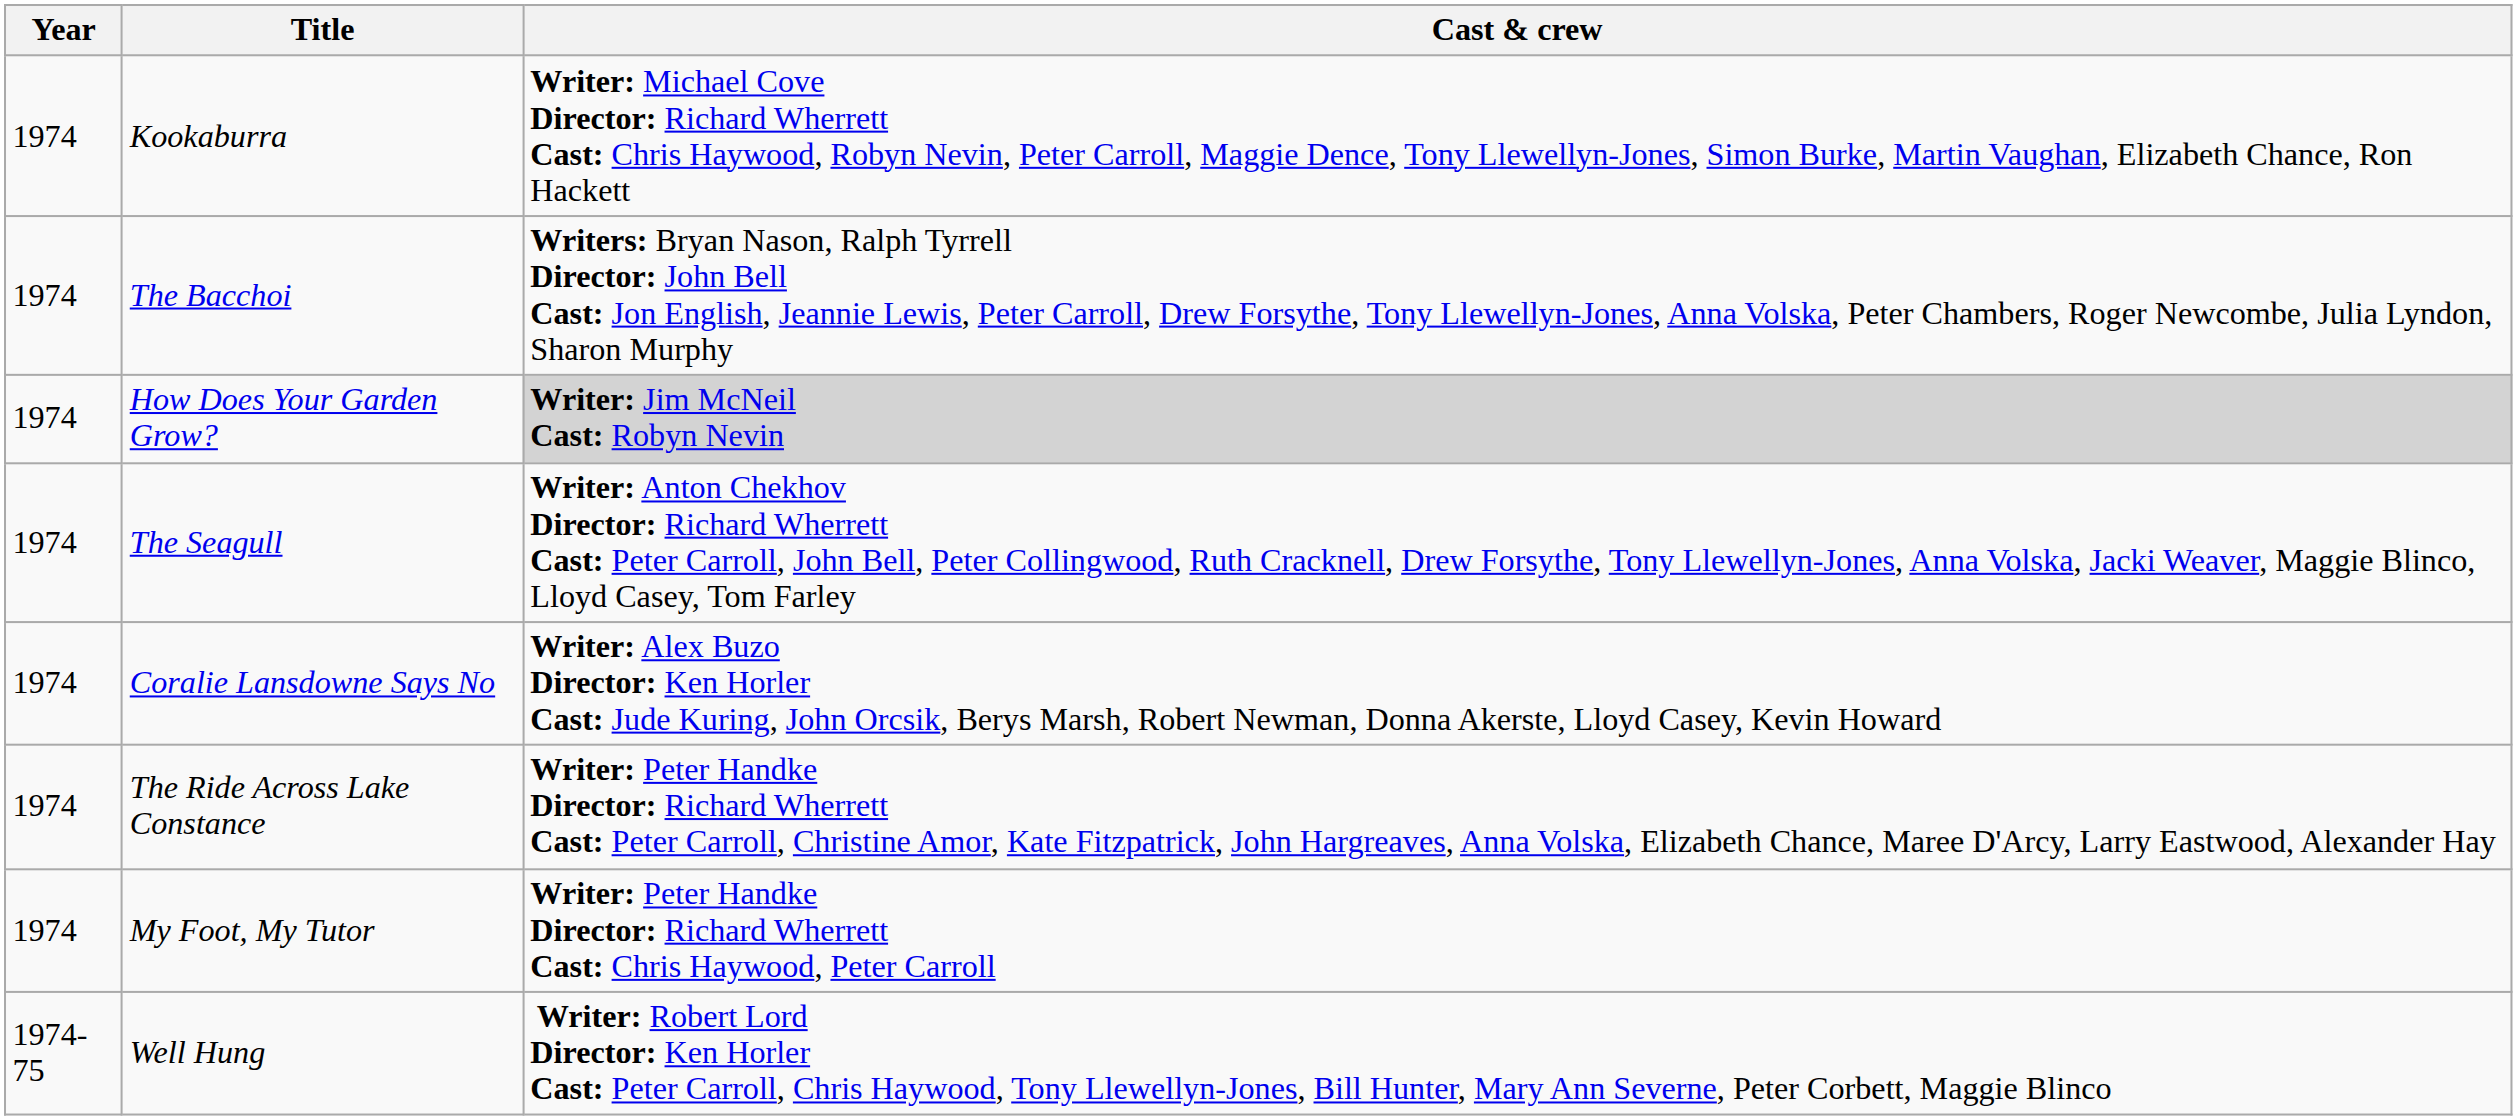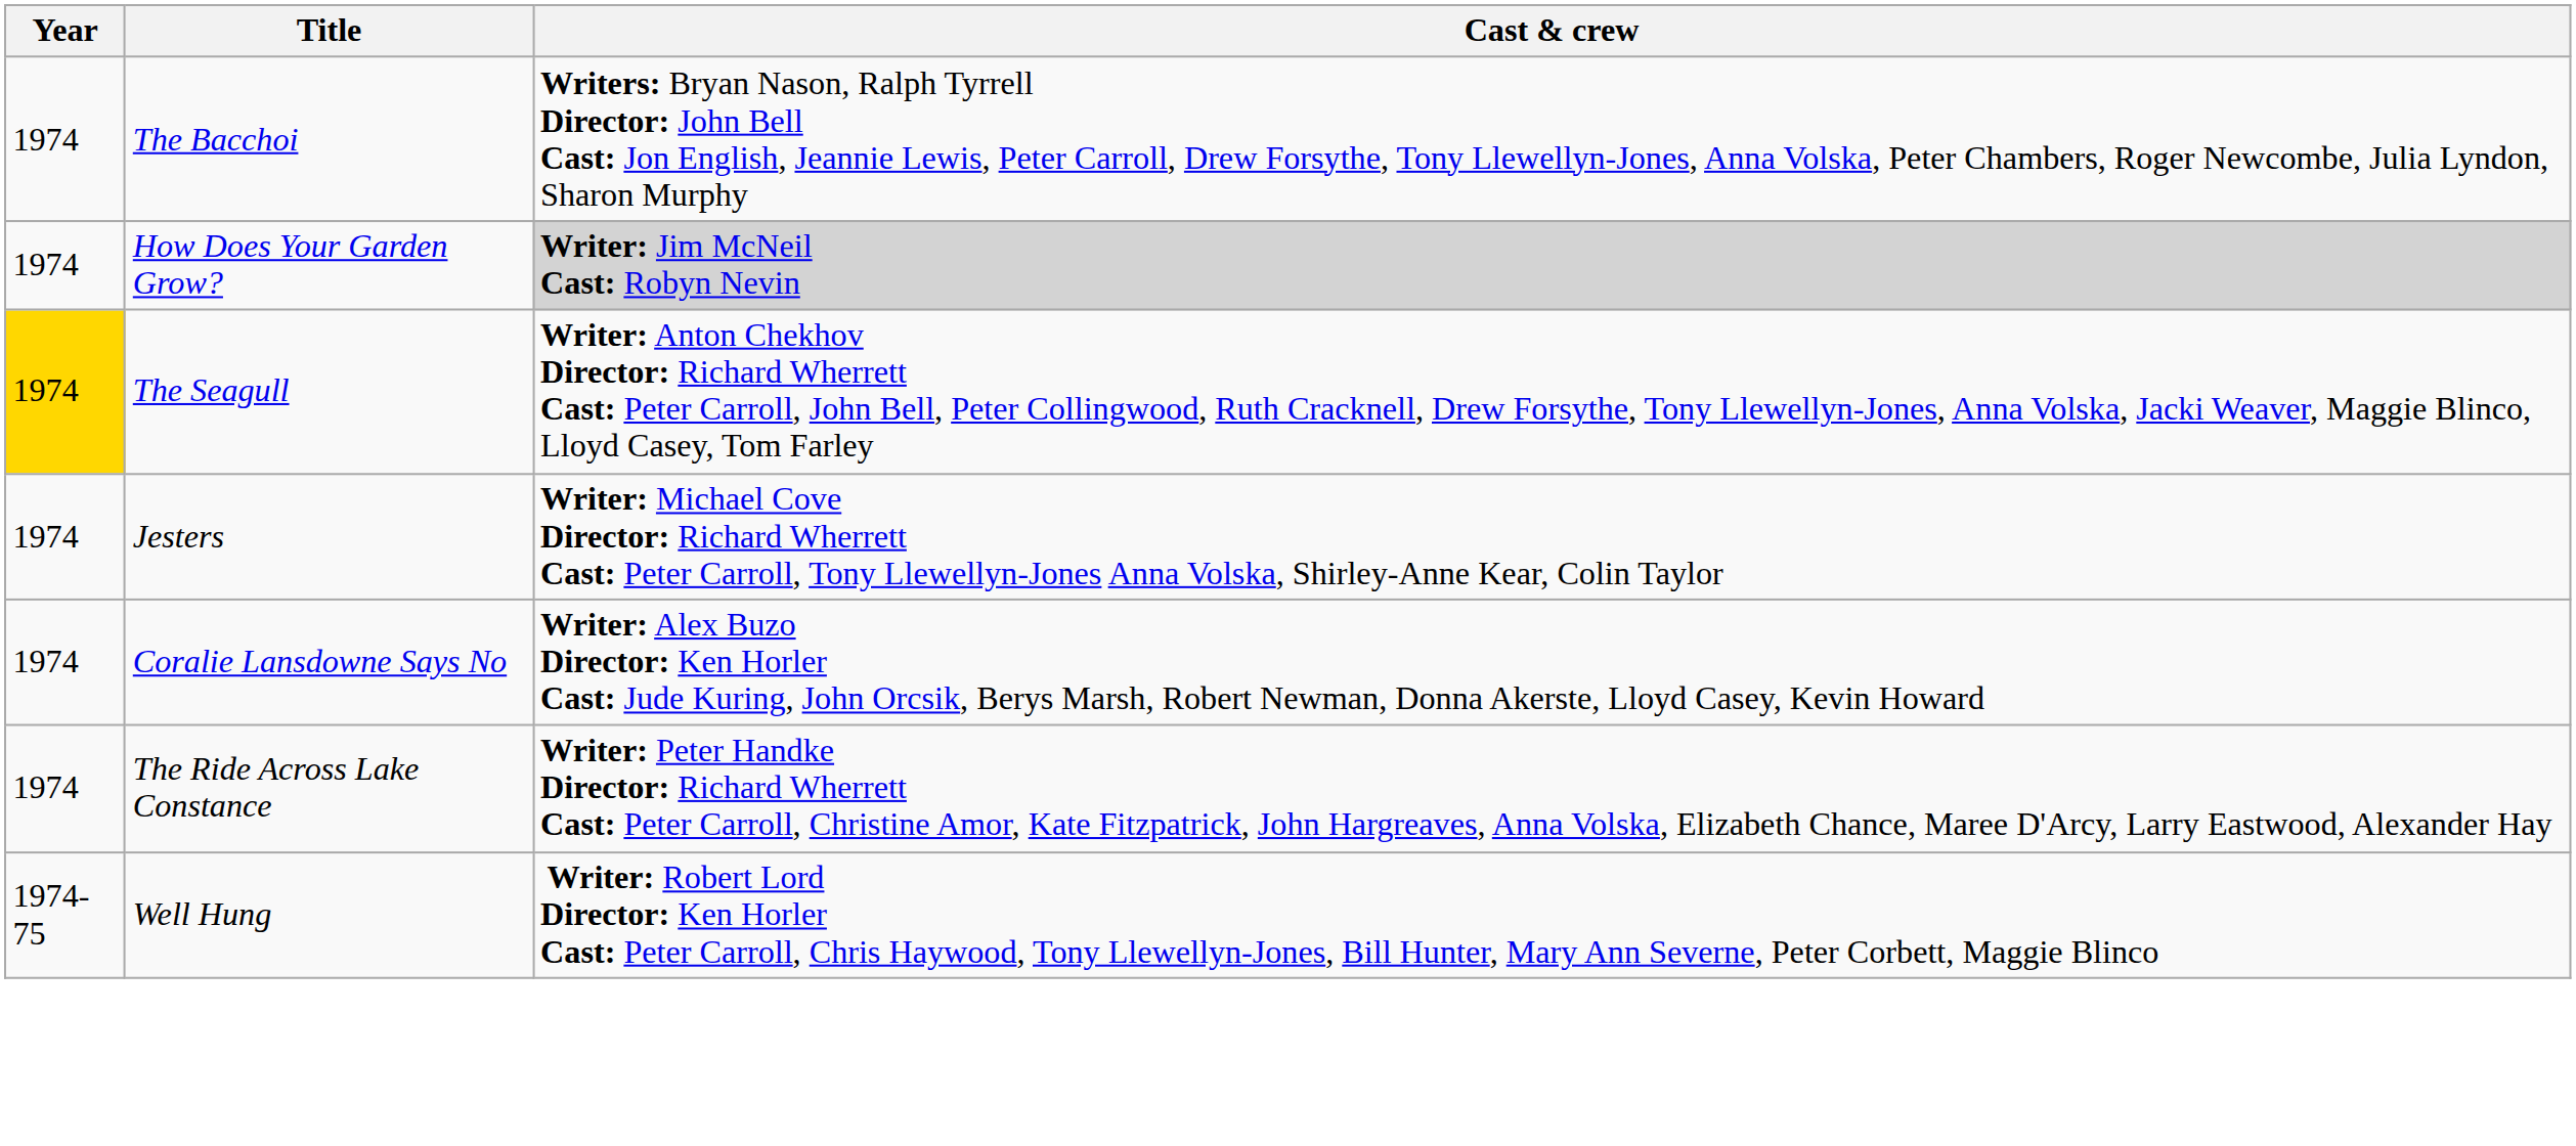 <table class="wikitable sortable">
 <tr>
 <th>Year</th>
 <th>Title</th>
 <th>Cast & crew</th>
-</tr>
-<tr>
-<td>1974</td>
-<td><em>Kookaburra</em> </td>
-<td><strong>Writer:</strong> <a href='#'>Michael Cove</a><br><strong>Director:</strong> <a href='#'>Richard Wherrett</a><br><strong>Cast:</strong> <a href='#'>Chris Haywood</a>, <a href='#'>Robyn Nevin</a>, <a href='#'>Peter Carroll</a>, <a href='#'>Maggie Dence</a>, <a href='#'>Tony Llewellyn-Jones</a>, <a href='#'>Simon Burke</a>, <a href='#'>Martin Vaughan</a>, Elizabeth Chance, Ron Hackett</td>
 </tr>
 <tr>
 <td>1974</td>
 <td><em><a href='#'>The Bacchoi</a></em></td>
 <td><strong>Writers:</strong> Bryan Nason, Ralph Tyrrell<br><strong>Director:</strong> <a href='#'>John Bell</a><br><strong>Cast:</strong> <a href='#'>Jon English</a>, <a href='#'>Jeannie Lewis</a>, <a href='#'>Peter Carroll</a>, <a href='#'>Drew Forsythe</a>, <a href='#'>Tony Llewellyn-Jones</a>, <a href='#'>Anna Volska</a>, Peter Chambers, Roger Newcombe, Julia Lyndon, Sharon Murphy</td>
 </tr>
 <tr>
 <td>1974</td>
 <td><em><a href='#'>How Does Your Garden Grow?</a></em></td>
 <td style="background: lightgrey;"><strong>Writer:</strong> <a href='#'>Jim McNeil</a><br><strong>Cast:</strong> <a href='#'>Robyn Nevin</a></td>
 </tr>
 <tr>
-<td>1974</td>
+<td style="background: gold;">1974</td>
 <td><em><a href='#'>The Seagull</a></em></td>
 <td><strong>Writer:</strong> <a href='#'>Anton Chekhov</a><br><strong>Director:</strong> <a href='#'>Richard Wherrett</a><br><strong>Cast:</strong> <a href='#'>Peter Carroll</a>, <a href='#'>John Bell</a>, <a href='#'>Peter Collingwood</a>, <a href='#'>Ruth Cracknell</a>, <a href='#'>Drew Forsythe</a>, <a href='#'>Tony Llewellyn-Jones</a>, <a href='#'>Anna Volska</a>, <a href='#'>Jacki Weaver</a>, Maggie Blinco, Lloyd Casey, Tom Farley</td>
+</tr>
+<tr>
+<td>1974</td>
+<td><em>Jesters</em></td>
+<td><strong>Writer:</strong> <a href='#'>Michael Cove</a><br><strong>Director:</strong> <a href='#'>Richard Wherrett</a><br><strong>Cast:</strong> <a href='#'>Peter Carroll</a>, <a href='#'>Tony Llewellyn-Jones</a> <a href='#'>Anna Volska</a>, Shirley-Anne Kear, Colin Taylor</td>
 </tr>
 <tr>
 <td>1974</td>
 <td><em><a href='#'>Coralie Lansdowne Says No</a> </em></td>
 <td><strong>Writer:</strong> <a href='#'>Alex Buzo</a><br><strong>Director:</strong> <a href='#'>Ken Horler</a><br><strong>Cast:</strong> <a href='#'>Jude Kuring</a>, <a href='#'>John Orcsik</a>, Berys Marsh, Robert Newman, Donna Akerste, Lloyd Casey, Kevin Howard</td>
 </tr>
 <tr>
 <td>1974</td>
 <td><em>The Ride Across Lake Constance</em></td>
 <td><strong>Writer:</strong> <a href='#'>Peter Handke</a><br><strong>Director:</strong> <a href='#'>Richard Wherrett</a><br><strong>Cast:</strong> <a href='#'>Peter Carroll</a>, <a href='#'>Christine Amor</a>, <a href='#'>Kate Fitzpatrick</a>, <a href='#'>John Hargreaves</a>, <a href='#'>Anna Volska</a>, Elizabeth Chance, Maree D'Arcy, Larry Eastwood, Alexander Hay</td>
 </tr>
 <tr>
-<td>1974</td>
-<td><em>My Foot, My Tutor</em></td>
-<td><strong>Writer:</strong> <a href='#'>Peter Handke</a><br><strong>Director:</strong> <a href='#'>Richard Wherrett</a><br><strong>Cast:</strong> <a href='#'>Chris Haywood</a>, <a href='#'>Peter Carroll</a></td>
-</tr>
-<tr>
 <td>1974-75</td>
 <td><em>Well Hung</em> </td>
 <td> <strong>Writer:</strong> <a href='#'>Robert Lord</a><br><strong>Director:</strong> <a href='#'>Ken Horler</a><br><strong>Cast:</strong> <a href='#'>Peter Carroll</a>, <a href='#'>Chris Haywood</a>, <a href='#'>Tony Llewellyn-Jones</a>, <a href='#'>Bill Hunter</a>, <a href='#'>Mary Ann Severne</a>, Peter Corbett, Maggie Blinco</td>
 </tr>
 </table>
